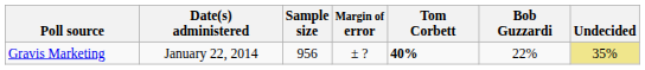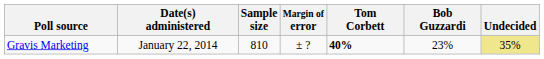 <table class="wikitable">
 <tr valign= bottom>
 <th style="width:150px;">Poll source</th>
 <th style="width:160px;">Date(s)<br>administered</th>
 <th class=small>Sample<br>size</th>
 <th><small>Margin of</small><br>error</th>
 <th style="width:100px;">Tom<br>Corbett</th>
 <th style="width:100px;">Bob<br>Guzzardi</th>
 <th style="width:40px;">Undecided</th>
 </tr>
 <tr>
 <td><a href='#'>Gravis Marketing</a></td>
 <td align=center>January 22, 2014</td>
-<td align=center>956</td>
+<td align=center>810</td>
 <td align=center>± ?</td>
 <td><strong>40%</strong></td>
-<td align=center>22%</td>
+<td align=center>23%</td>
 <td align=center style="background: khaki;">35%</td>
 </tr>
 </table>
